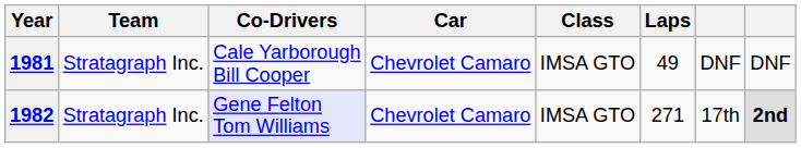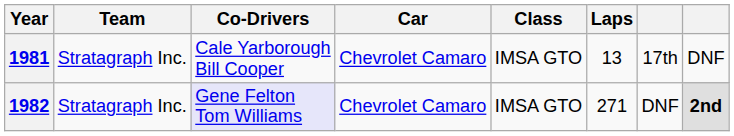 <table class="wikitable" style="text-align:center; font-size:90%">
 <tr>
 <th>Year</th>
 <th>Team</th>
 <th>Co-Drivers</th>
 <th>Car</th>
 <th>Class</th>
 <th>Laps</th>
 <th></th>
 <th></th>
 </tr>
 <tr>
 <th><a href='#'>1981</a></th>
 <td align="left"> <a href='#'>Stratagraph</a> Inc.</td>
 <td align="left"> <a href='#'>Cale Yarborough</a><br> <a href='#'>Bill Cooper</a></td>
 <td align="left"><a href='#'>Chevrolet Camaro</a></td>
 <td>IMSA GTO</td>
-<td>49</td>
-<td>DNF</td>
+<td>13</td>
+<td>17th</td>
 <td>DNF</td>
 </tr>
 <tr>
 <th><a href='#'>1982</a></th>
 <td align="left"> <a href='#'>Stratagraph</a> Inc.</td>
 <td align="left" style="background: lavender;"> <a href='#'>Gene Felton</a><br> <a href='#'>Tom Williams</a></td>
 <td align="left"><a href='#'>Chevrolet Camaro</a></td>
 <td>IMSA GTO</td>
 <td>271</td>
-<td>17th</td>
+<td>DNF</td>
 <td style="background:#DFDFDF;"><strong>2nd</strong></td>
 </tr>
 </table>
